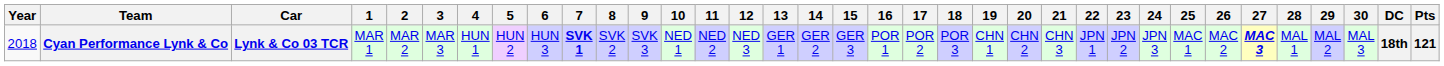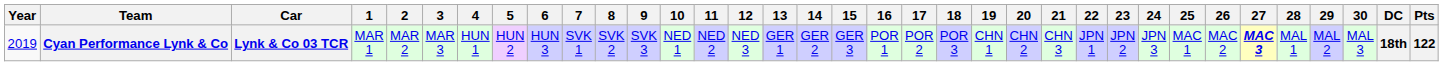 <table class="wikitable" style="text-align:center; font-size:85%">
 <tr>
 <th>Year</th>
 <th>Team</th>
 <th>Car</th>
 <th>1</th>
 <th>2</th>
 <th>3</th>
 <th>4</th>
 <th>5</th>
 <th>6</th>
 <th>7</th>
 <th>8</th>
 <th>9</th>
 <th>10</th>
 <th>11</th>
 <th>12</th>
 <th>13</th>
 <th>14</th>
 <th>15</th>
 <th>16</th>
 <th>17</th>
 <th>18</th>
 <th>19</th>
 <th>20</th>
 <th>21</th>
 <th>22</th>
 <th>23</th>
 <th>24</th>
 <th>25</th>
 <th>26</th>
 <th>27</th>
 <th>28</th>
 <th>29</th>
 <th>30</th>
 <th>DC</th>
 <th>Pts</th>
 </tr>
 <tr>
-<td><a href='#'>2018</a></td>
+<td><a href='#'>2019</a></td>
 <th nowrap><a href='#'>Cyan Performance Lynk & Co</a></th>
 <th nowrap><a href='#'>Lynk & Co 03 TCR</a></th>
 <td style="background:#DFFFDF;"><a href='#'>MAR<br>1</a><br></td>
 <td style="background:#DFFFDF;"><a href='#'>MAR<br>2</a><br></td>
 <td style="background:#DFFFDF;"><a href='#'>MAR<br>3</a><br></td>
 <td style="background:#DFFFDF;"><a href='#'>HUN<br>1</a><br></td>
 <td style="background:#EFCFFF;"><a href='#'>HUN<br>2</a><br></td>
 <td style="background:#CFCFFF;"><a href='#'>HUN<br>3</a><br></td>
-<td style="background:#CFCFFF;"><strong><a href='#'>SVK<br>1</a><br></strong></td>
+<td style="background:#CFCFFF;"><a href='#'>SVK<br>1</a><br></td>
 <td style="background:#CFCFFF;"><a href='#'>SVK<br>2</a><br></td>
 <td style="background:#CFCFFF;"><a href='#'>SVK<br>3</a><br></td>
 <td style="background:#DFFFDF;"><a href='#'>NED<br>1</a><br></td>
 <td style="background:#CFCFFF;"><a href='#'>NED<br>2</a><br></td>
 <td style="background:#DFFFDF;"><a href='#'>NED<br>3</a><br></td>
 <td style="background:#CFCFFF;"><a href='#'>GER<br>1</a><br></td>
 <td style="background:#CFCFFF;"><a href='#'>GER<br>2</a><br></td>
 <td style="background:#CFCFFF;"><a href='#'>GER<br>3</a><br></td>
 <td style="background:#DFFFDF;"><a href='#'>POR<br>1</a><br></td>
 <td style="background:#DFFFDF;"><a href='#'>POR<br>2</a><br></td>
 <td style="background:#CFCFFF;"><a href='#'>POR<br>3</a><br></td>
 <td style="background:#DFFFDF;"><a href='#'>CHN<br>1</a><br></td>
 <td style="background:#CFCFFF;"><a href='#'>CHN<br>2</a><br></td>
 <td style="background:#DFFFDF;"><a href='#'>CHN<br>3</a><br></td>
 <td style="background:#CFCFFF;"><a href='#'>JPN<br>1</a><br></td>
 <td style="background:#CFCFFF;"><a href='#'>JPN<br>2</a><br></td>
 <td style="background:#DFFFDF;"><a href='#'>JPN<br>3</a><br></td>
 <td style="background:#DFFFDF;"><a href='#'>MAC<br>1</a><br></td>
 <td style="background:#DFFFDF;"><a href='#'>MAC<br>2</a><br></td>
 <td style="background:#FFFFBF;"><strong><em><a href='#'>MAC<br>3</a></em><br></strong></td>
 <td style="background:#DFFFDF;"><a href='#'>MAL<br>1</a><br></td>
 <td style="background:#CFCFFF;"><a href='#'>MAL<br>2</a><br></td>
 <td style="background:#DFFFDF;"><a href='#'>MAL<br>3</a><br></td>
 <th>18th</th>
-<th>121</th>
+<th>122</th>
 </tr>
 </table>
